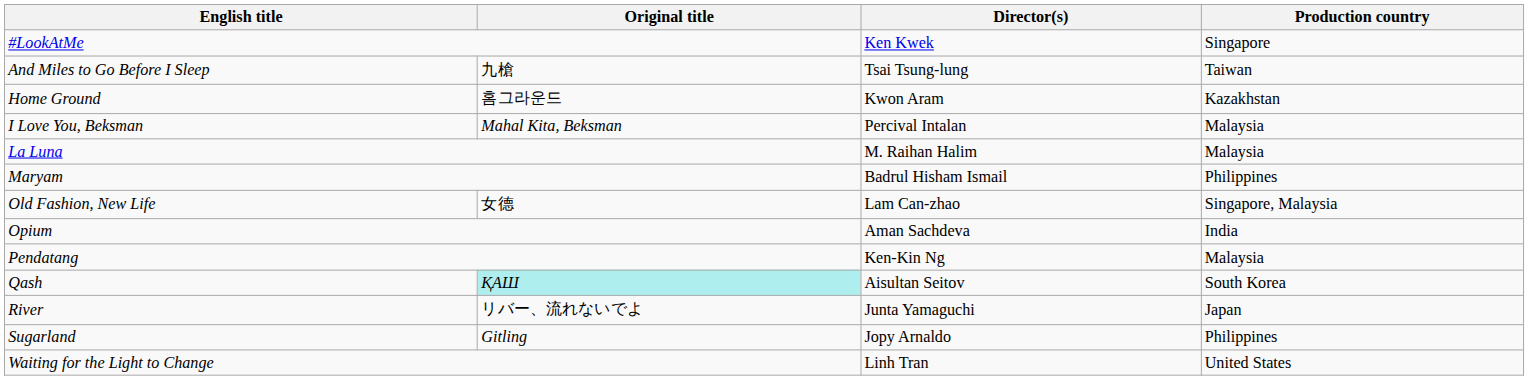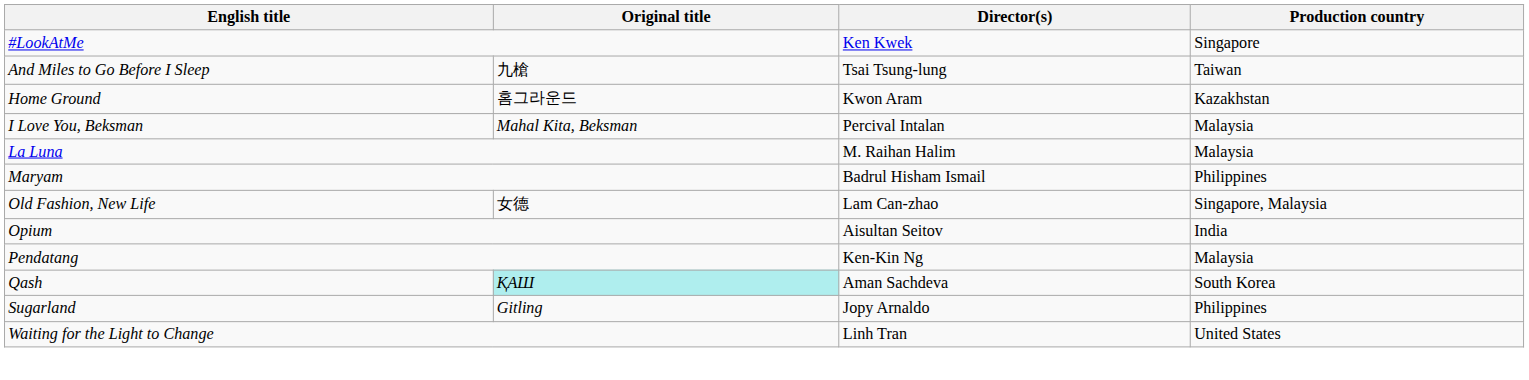 <table class="wikitable" style="width:95%; margin-bottom:2px">
 <tr>
 <th>English title</th>
 <th>Original title</th>
 <th>Director(s)</th>
 <th>Production country</th>
 </tr>
 <tr>
 <td colspan="2"><em><a href='#'>#LookAtMe</a></em></td>
 <td><a href='#'>Ken Kwek</a></td>
 <td>Singapore</td>
 </tr>
 <tr>
 <td><em>And Miles to Go Before I Sleep</em></td>
 <td>九槍</td>
 <td>Tsai Tsung-lung</td>
 <td>Taiwan</td>
 </tr>
 <tr>
 <td><em>Home Ground</em></td>
 <td>홈그라운드</td>
 <td>Kwon Aram</td>
 <td>Kazakhstan</td>
 </tr>
 <tr>
 <td><em>I Love You, Beksman</em></td>
 <td><em>Mahal Kita, Beksman</em></td>
 <td>Percival Intalan</td>
 <td>Malaysia</td>
 </tr>
 <tr>
 <td colspan="2"><em><a href='#'>La Luna</a></em></td>
 <td>M. Raihan Halim</td>
 <td>Malaysia</td>
 </tr>
 <tr>
 <td colspan="2"><em>Maryam</em></td>
 <td>Badrul Hisham Ismail</td>
 <td>Philippines</td>
 </tr>
 <tr>
 <td><em>Old Fashion, New Life</em></td>
 <td>女德</td>
 <td>Lam Can-zhao</td>
 <td>Singapore, Malaysia</td>
 </tr>
 <tr>
 <td colspan="2"><em>Opium</em></td>
-<td>Aman Sachdeva</td>
+<td>Aisultan Seitov</td>
 <td>India</td>
 </tr>
 <tr>
 <td colspan="2"><em>Pendatang</em></td>
 <td>Ken-Kin Ng</td>
 <td>Malaysia</td>
 </tr>
 <tr>
 <td><em>Qash</em></td>
 <td style="background: paleturquoise;"><em>ҚАШ</em></td>
-<td>Aisultan Seitov</td>
+<td>Aman Sachdeva</td>
 <td>South Korea</td>
-</tr>
-<tr>
-<td><em>River</em></td>
-<td>リバー、流れないでよ</td>
-<td>Junta Yamaguchi</td>
-<td>Japan</td>
 </tr>
 <tr>
 <td><em>Sugarland</em></td>
 <td><em>Gitling</em></td>
 <td>Jopy Arnaldo</td>
 <td>Philippines</td>
 </tr>
 <tr>
 <td colspan="2"><em>Waiting for the Light to Change</em></td>
 <td>Linh Tran</td>
 <td>United States</td>
 </tr>
 </table>
